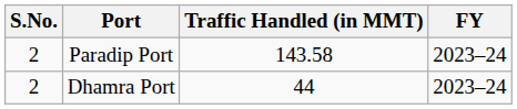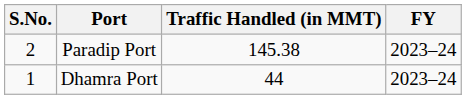 <table class="wikitable" style="text-align: center;">
 <tr>
 <th scope="col">S.No.</th>
 <th scope="col">Port</th>
 <th scope="col">Traffic Handled (in MMT)</th>
 <th scope="col">FY</th>
 </tr>
 <tr>
 <td>2</td>
 <td>Paradip Port</td>
-<td>143.58</td>
+<td>145.38</td>
 <td>2023–24</td>
 </tr>
 <tr>
-<td>2</td>
+<td>1</td>
 <td>Dhamra Port</td>
 <td>44</td>
 <td>2023–24</td>
 </tr>
 </table>
